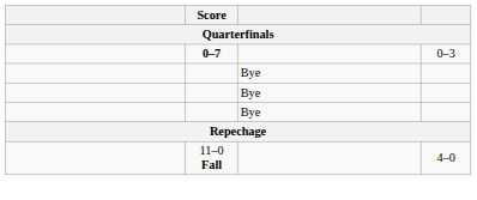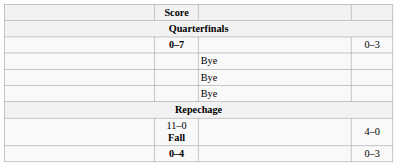 <table class="wikitable" style="text-align: left;">
 <tr>
 <th align="right" width="270"></th>
 <th width="65">Score</th>
 <th align="left" width="270"></th>
 <th width="65"></th>
 </tr>
 <tr>
 <th colspan=4>Quarterfinals</th>
 </tr>
 <tr>
 <td></td>
 <td align="center"><strong>0–7</strong></td>
 <td><strong></strong></td>
 <td align=center>0–3 <strong></strong></td>
 </tr>
 <tr>
 <td><strong></strong></td>
 <td></td>
 <td>Bye</td>
 <td></td>
 </tr>
 <tr>
 <td><strong></strong></td>
 <td></td>
 <td>Bye</td>
 <td></td>
 </tr>
 <tr>
 <td><strong></strong></td>
 <td></td>
 <td>Bye</td>
 <td></td>
 </tr>
 <tr>
 <th colspan=4>Repechage</th>
 </tr>
 <tr>
 <td><strong></strong></td>
 <td align="center">11–0 <strong>Fall</strong></td>
 <td></td>
 <td align=center>4–0 <strong></strong></td>
 </tr>
+<tr>
+<td></td>
+<td align="center"><strong>0–4</strong></td>
+<td><strong></strong></td>
+<td align=center>0–3 <strong></strong></td>
+</tr>
 </table>
